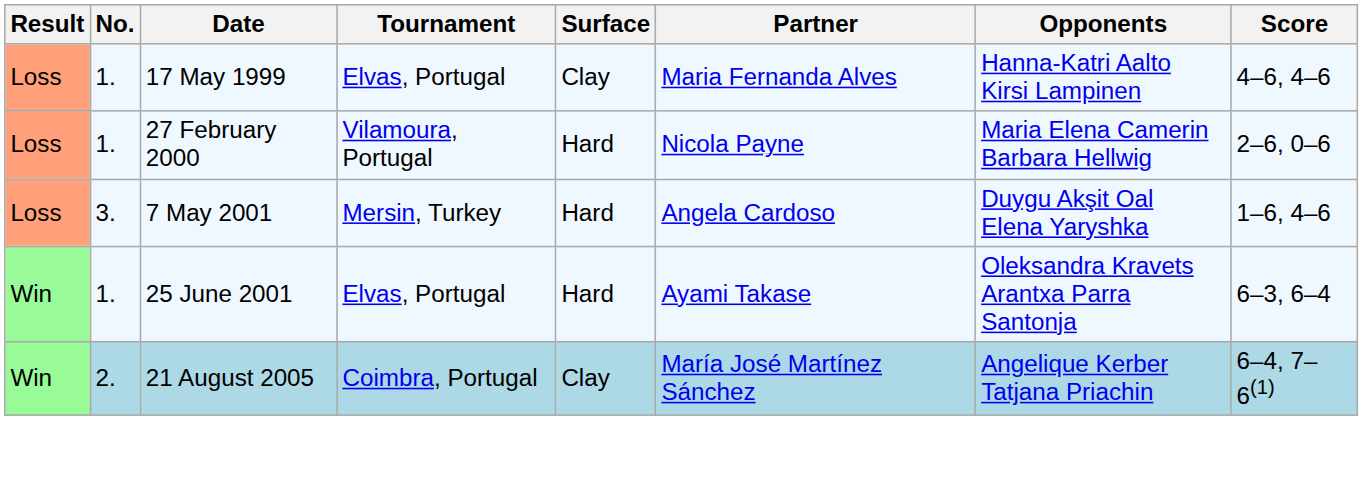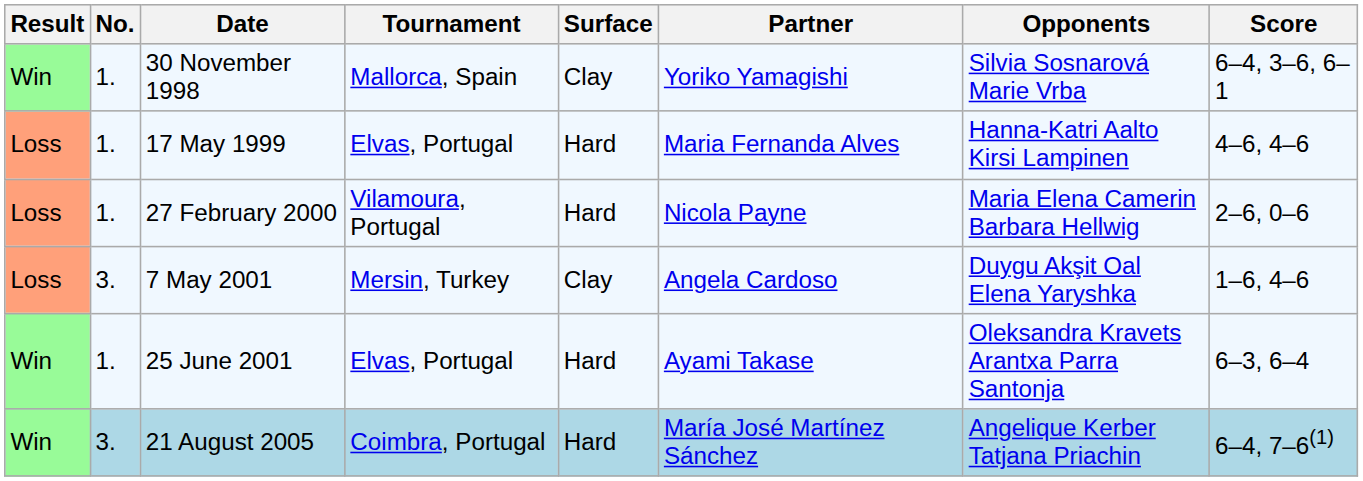 <table class="sortable wikitable" style=font-size:97%>
 <tr>
 <th>Result</th>
 <th>No.</th>
 <th>Date</th>
 <th>Tournament</th>
 <th>Surface</th>
 <th>Partner</th>
 <th>Opponents</th>
 <th>Score</th>
 </tr>
+<tr style="background:#f0f8ff;">
+<td style="background:#98fb98;">Win</td>
+<td>1.</td>
+<td>30 November 1998</td>
+<td><a href='#'>Mallorca</a>, Spain</td>
+<td>Clay</td>
+<td> <a href='#'>Yoriko Yamagishi</a></td>
+<td> <a href='#'>Silvia Sosnarová</a> <br>  <a href='#'>Marie Vrba</a></td>
+<td>6–4, 3–6, 6–1</td>
+</tr>
 <tr bgcolor="#f0f8ff">
 <td style="background:#ffa07a;">Loss</td>
 <td>1.</td>
 <td>17 May 1999</td>
 <td><a href='#'>Elvas</a>, Portugal</td>
-<td>Clay</td>
+<td>Hard</td>
 <td> <a href='#'>Maria Fernanda Alves</a></td>
 <td> <a href='#'>Hanna-Katri Aalto</a> <br>  <a href='#'>Kirsi Lampinen</a></td>
 <td>4–6, 4–6</td>
 </tr>
 <tr bgcolor="#f0f8ff">
 <td style="background:#ffa07a;">Loss</td>
 <td>1.</td>
 <td>27 February 2000</td>
 <td><a href='#'>Vilamoura</a>, Portugal</td>
 <td>Hard</td>
 <td> <a href='#'>Nicola Payne</a></td>
 <td> <a href='#'>Maria Elena Camerin</a> <br>  <a href='#'>Barbara Hellwig</a></td>
 <td>2–6, 0–6</td>
 </tr>
 <tr bgcolor=f0f8ff>
 <td style="background:#ffa07a;">Loss</td>
 <td>3.</td>
 <td>7 May 2001</td>
 <td><a href='#'>Mersin</a>, Turkey</td>
-<td>Hard</td>
+<td>Clay</td>
 <td> <a href='#'>Angela Cardoso</a></td>
 <td> <a href='#'>Duygu Akşit Oal</a> <br>  <a href='#'>Elena Yaryshka</a></td>
 <td>1–6, 4–6</td>
 </tr>
 <tr style="background:#f0f8ff;">
 <td style="background:#98fb98;">Win</td>
 <td>1.</td>
 <td>25 June 2001</td>
 <td><a href='#'>Elvas</a>, Portugal</td>
 <td>Hard</td>
 <td> <a href='#'>Ayami Takase</a></td>
 <td> <a href='#'>Oleksandra Kravets</a> <br>  <a href='#'>Arantxa Parra Santonja</a></td>
 <td>6–3, 6–4</td>
 </tr>
 <tr style="background:lightblue;">
 <td style="background:#98fb98;">Win</td>
-<td>2.</td>
+<td>3.</td>
 <td>21 August 2005</td>
 <td><a href='#'>Coimbra</a>, Portugal</td>
-<td>Clay</td>
+<td>Hard</td>
 <td> <a href='#'>María José Martínez Sánchez</a></td>
 <td> <a href='#'>Angelique Kerber</a> <br>  <a href='#'>Tatjana Priachin</a></td>
 <td>6–4, 7–6<sup>(1)</sup></td>
 </tr>
 </table>
